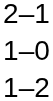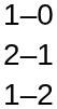 <table cellspacing=1 width=70%>
 <tr>
 <th width=25%></th>
 <th width=30%></th>
 <th width=15%></th>
 <th width=30%></th>
 </tr>
 <tr>
 <td></td>
 <td align=right></td>
-<td align=center>2–1</td>
+<td align=center>1–0</td>
 <td></td>
 </tr>
 <tr>
 <td></td>
 <td align=right></td>
-<td align=center>1–0</td>
+<td align=center>2–1</td>
 <td></td>
 </tr>
 <tr>
 <td></td>
 <td align=right></td>
 <td align=center>1–2</td>
 <td></td>
 </tr>
 </table>
